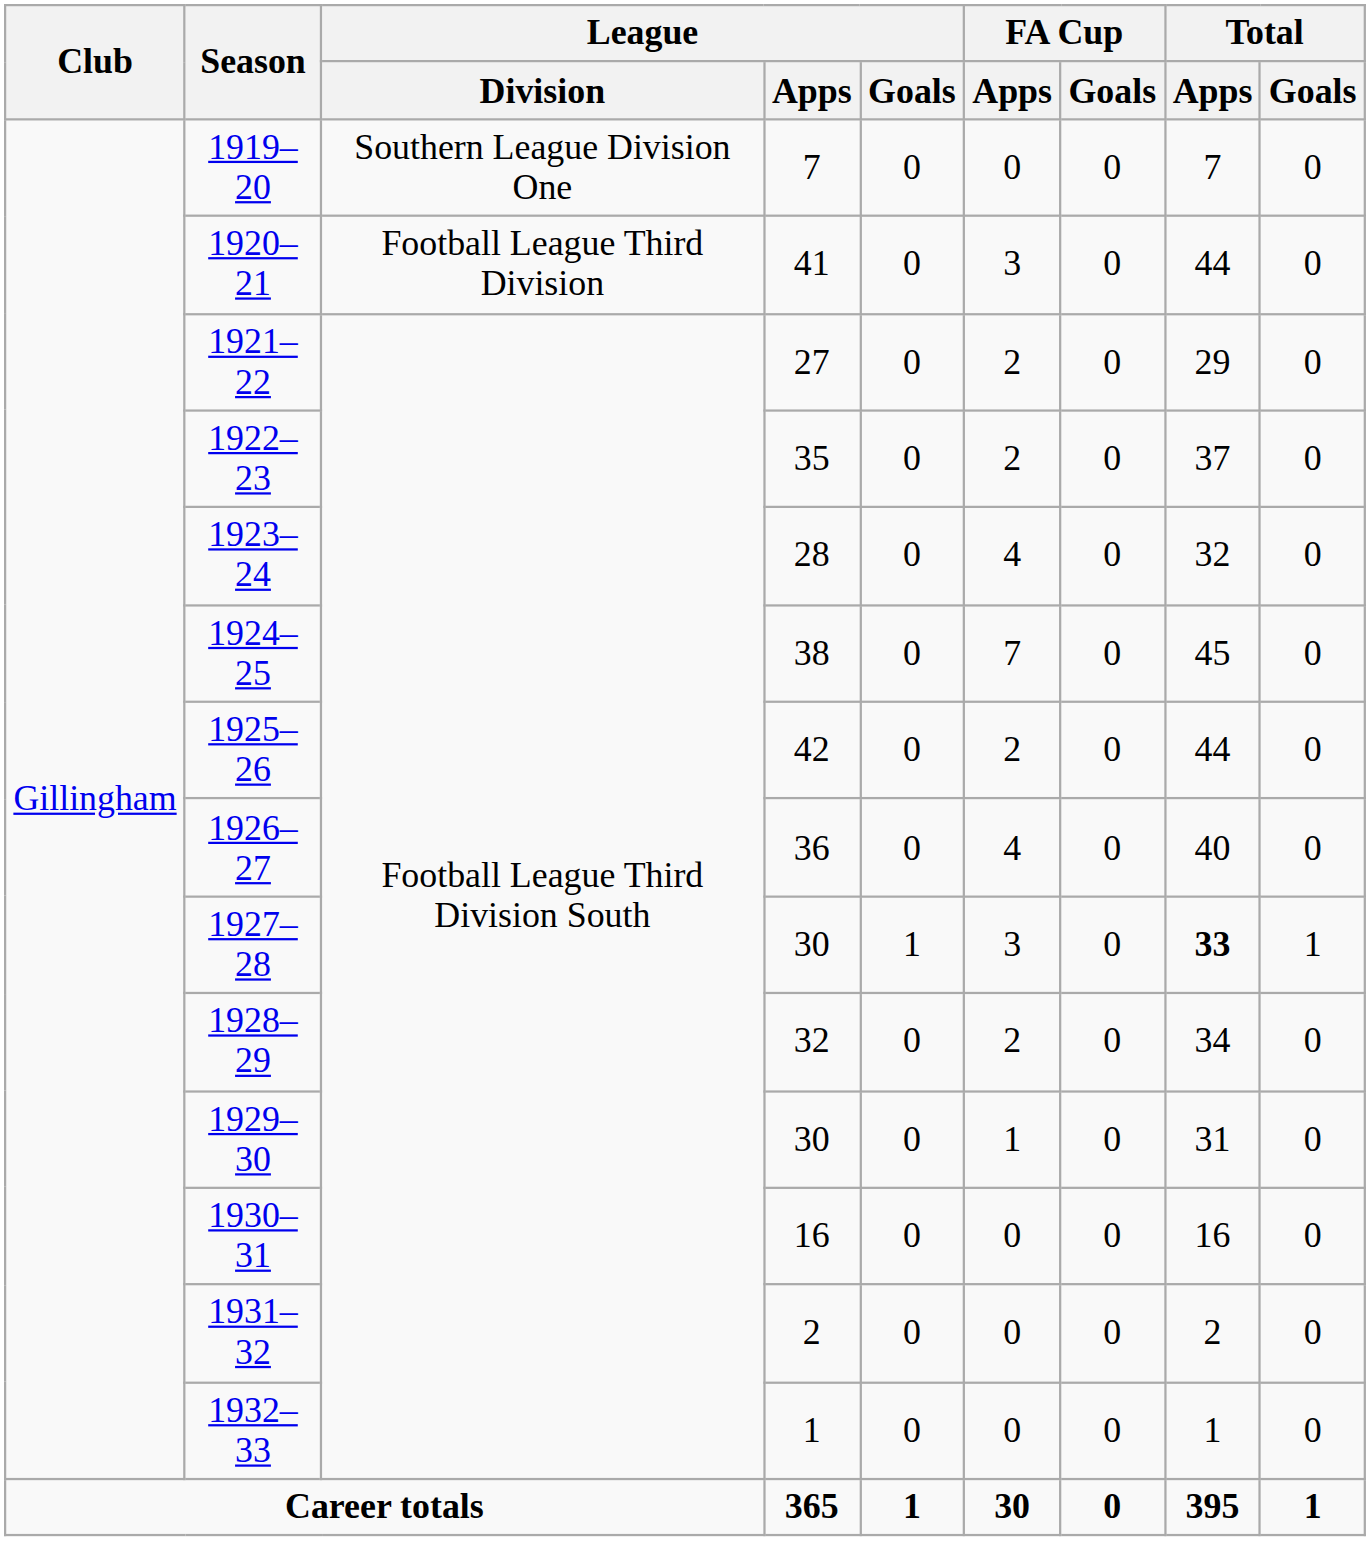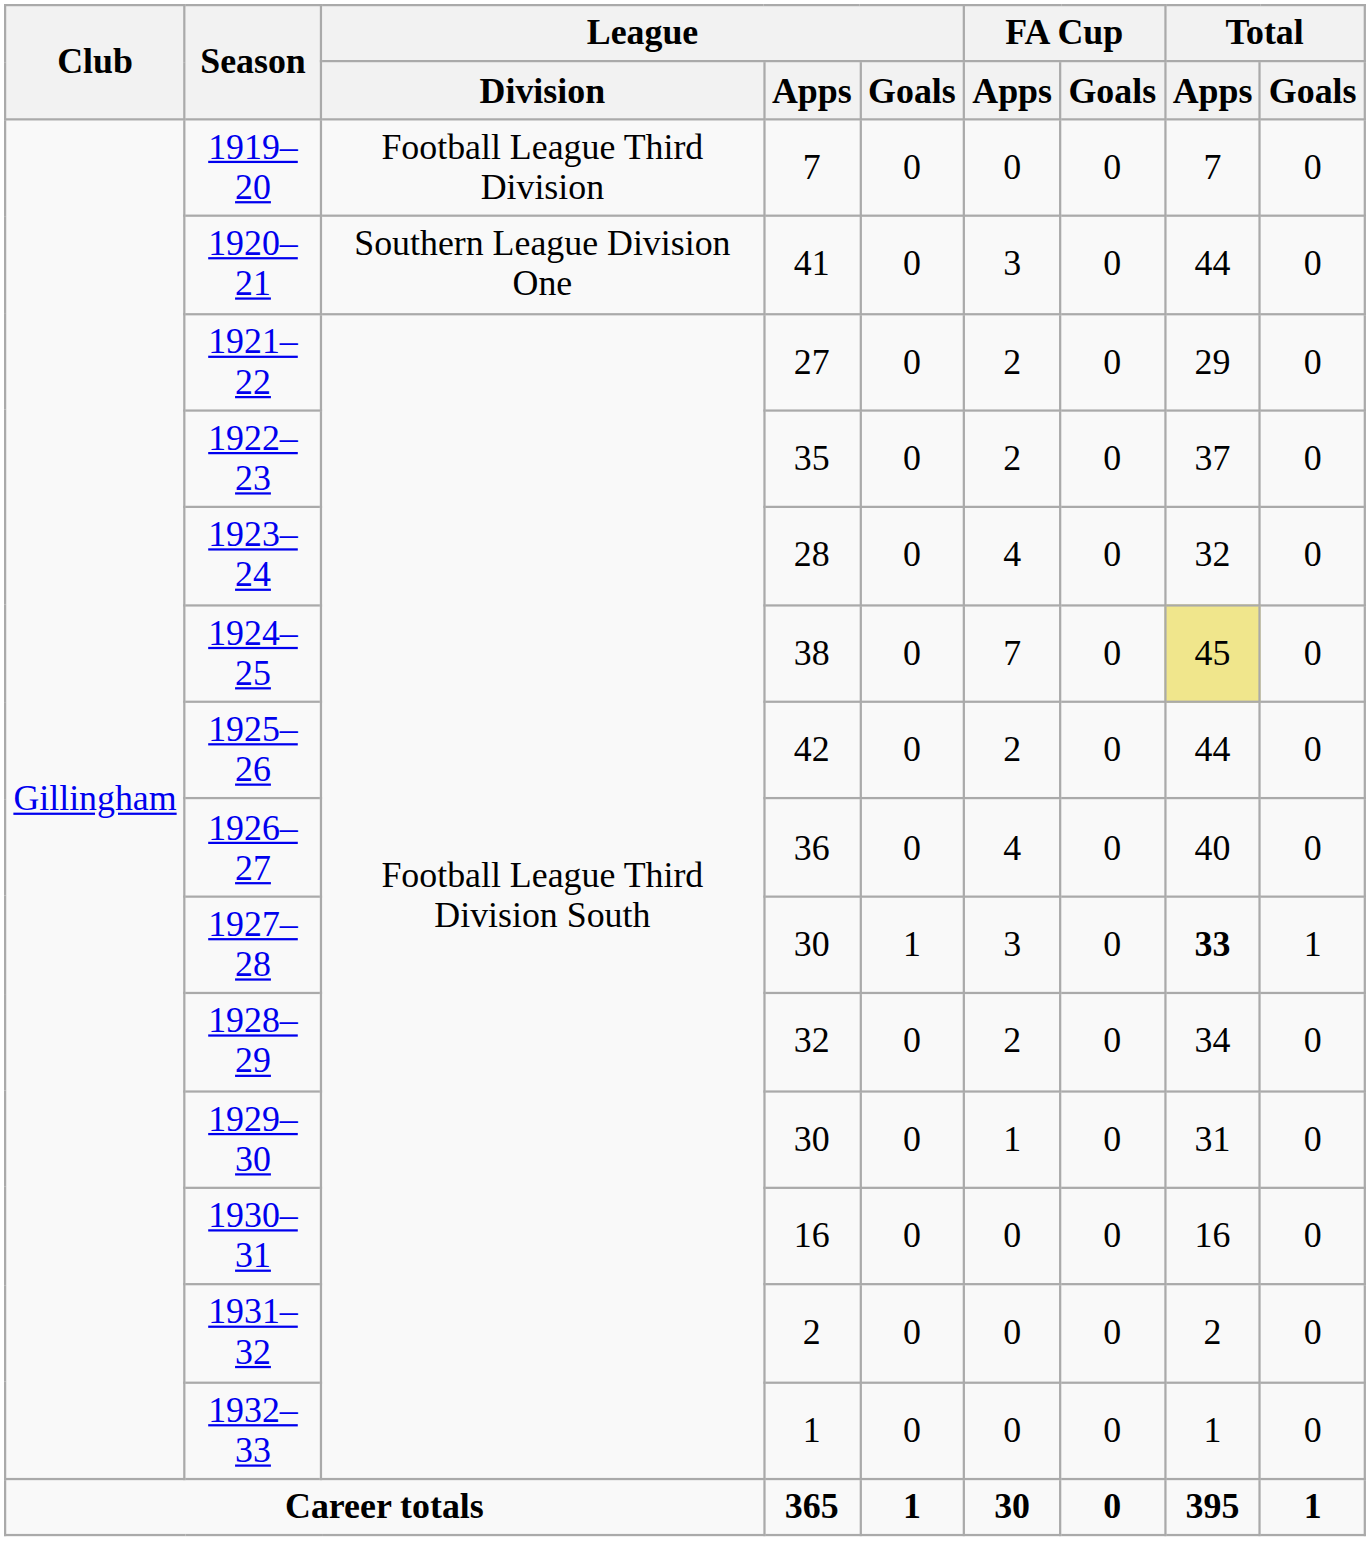 <table class=wikitable style="text-align: center">
 <tr>
 <th rowspan=2>Club</th>
 <th rowspan=2>Season</th>
 <th colspan=3>League</th>
 <th colspan=2>FA Cup</th>
 <th colspan=2>Total</th>
 </tr>
 <tr>
 <th>Division</th>
 <th>Apps</th>
 <th>Goals</th>
 <th>Apps</th>
 <th>Goals</th>
 <th>Apps</th>
 <th>Goals</th>
 </tr>
 <tr>
 <td rowspan="14"><a href='#'>Gillingham</a></td>
 <td><a href='#'>1919–20</a></td>
-<td>Southern League Division One</td>
+<td>Football League Third Division</td>
 <td align="center">7</td>
 <td align="center">0</td>
 <td align="center">0</td>
 <td align="center">0</td>
 <td align="center">7</td>
 <td align="center">0</td>
 </tr>
 <tr>
 <td><a href='#'>1920–21</a></td>
-<td>Football League Third Division</td>
+<td>Southern League Division One</td>
 <td align="center">41</td>
 <td align="center">0</td>
 <td align="center">3</td>
 <td align="center">0</td>
 <td align="center">44</td>
 <td align="center">0</td>
 </tr>
 <tr>
 <td><a href='#'>1921–22</a></td>
 <td rowspan=12>Football League Third Division South</td>
 <td align="center">27</td>
 <td align="center">0</td>
 <td align="center">2</td>
 <td align="center">0</td>
 <td align="center">29</td>
 <td align="center">0</td>
 </tr>
 <tr>
 <td><a href='#'>1922–23</a></td>
 <td align="center">35</td>
 <td align="center">0</td>
 <td align="center">2</td>
 <td align="center">0</td>
 <td align="center">37</td>
 <td align="center">0</td>
 </tr>
 <tr>
 <td><a href='#'>1923–24</a></td>
 <td align="center">28</td>
 <td align="center">0</td>
 <td align="center">4</td>
 <td align="center">0</td>
 <td align="center">32</td>
 <td align="center">0</td>
 </tr>
 <tr>
 <td><a href='#'>1924–25</a></td>
 <td align="center">38</td>
 <td align="center">0</td>
 <td align="center">7</td>
 <td align="center">0</td>
-<td align="center">45</td>
+<td align="center" style="background: khaki;">45</td>
 <td align="center">0</td>
 </tr>
 <tr>
 <td><a href='#'>1925–26</a></td>
 <td align="center">42</td>
 <td align="center">0</td>
 <td align="center">2</td>
 <td align="center">0</td>
 <td align="center">44</td>
 <td align="center">0</td>
 </tr>
 <tr>
 <td><a href='#'>1926–27</a></td>
 <td align="center">36</td>
 <td align="center">0</td>
 <td align="center">4</td>
 <td align="center">0</td>
 <td align="center">40</td>
 <td align="center">0</td>
 </tr>
 <tr>
 <td><a href='#'>1927–28</a></td>
 <td align="center">30</td>
 <td align="center">1</td>
 <td align="center">3</td>
 <td align="center">0</td>
 <td align="center"><strong>33</strong></td>
 <td align="center">1</td>
 </tr>
 <tr>
 <td><a href='#'>1928–29</a></td>
 <td align="center">32</td>
 <td align="center">0</td>
 <td align="center">2</td>
 <td align="center">0</td>
 <td align="center">34</td>
 <td align="center">0</td>
 </tr>
 <tr>
 <td><a href='#'>1929–30</a></td>
 <td align="center">30</td>
 <td align="center">0</td>
 <td align="center">1</td>
 <td align="center">0</td>
 <td align="center">31</td>
 <td align="center">0</td>
 </tr>
 <tr>
 <td><a href='#'>1930–31</a></td>
 <td align="center">16</td>
 <td align="center">0</td>
 <td align="center">0</td>
 <td align="center">0</td>
 <td align="center">16</td>
 <td align="center">0</td>
 </tr>
 <tr>
 <td><a href='#'>1931–32</a></td>
 <td align="center">2</td>
 <td align="center">0</td>
 <td align="center">0</td>
 <td align="center">0</td>
 <td align="center">2</td>
 <td align="center">0</td>
 </tr>
 <tr>
 <td><a href='#'>1932–33</a></td>
 <td align="center">1</td>
 <td align="center">0</td>
 <td align="center">0</td>
 <td align="center">0</td>
 <td align="center">1</td>
 <td align="center">0</td>
 </tr>
 <tr>
 <td colspan=3><strong>Career totals</strong></td>
 <td align="center"><strong>365</strong></td>
 <td align="center"><strong>1</strong></td>
 <td align="center"><strong>30</strong></td>
 <td align="center"><strong>0</strong></td>
 <td align="center"><strong>395</strong></td>
 <td align="center"><strong>1</strong></td>
 </tr>
 </table>
